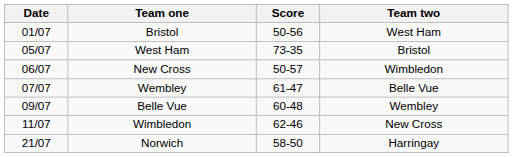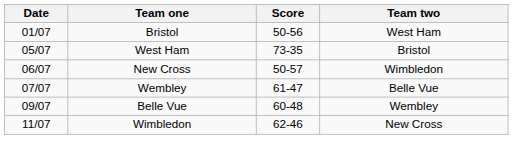 <table class="wikitable" style="text-align: center">
 <tr>
 <th width=80>Date</th>
 <th width=250>Team one</th>
 <th width=80>Score</th>
 <th width=250>Team two</th>
 </tr>
 <tr>
 <td>01/07</td>
 <td>Bristol</td>
 <td>50-56</td>
 <td>West Ham</td>
 </tr>
 <tr>
 <td>05/07</td>
 <td>West Ham</td>
 <td>73-35</td>
 <td>Bristol</td>
 </tr>
 <tr>
 <td>06/07</td>
 <td>New Cross</td>
 <td>50-57</td>
 <td>Wimbledon</td>
 </tr>
 <tr>
 <td>07/07</td>
 <td>Wembley</td>
 <td>61-47</td>
 <td>Belle Vue</td>
 </tr>
 <tr>
 <td>09/07</td>
 <td>Belle Vue</td>
 <td>60-48</td>
 <td>Wembley</td>
 </tr>
 <tr>
 <td>11/07</td>
 <td>Wimbledon</td>
 <td>62-46</td>
 <td>New Cross</td>
 </tr>
-<tr>
-<td>21/07</td>
-<td>Norwich</td>
-<td>58-50</td>
-<td>Harringay</td>
-</tr>
 </table>
